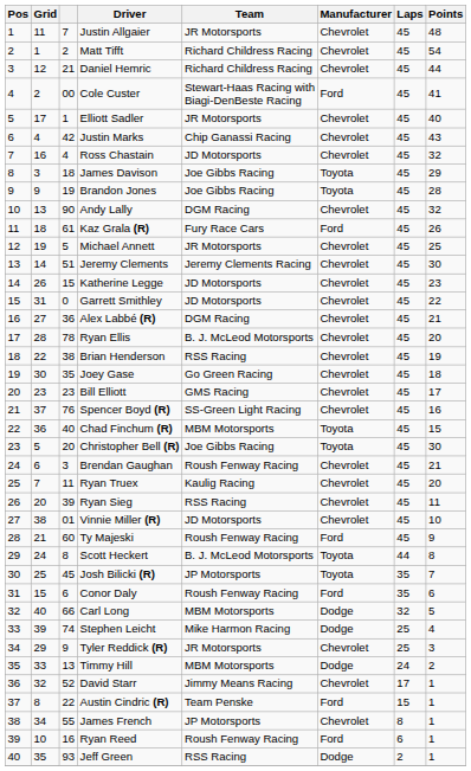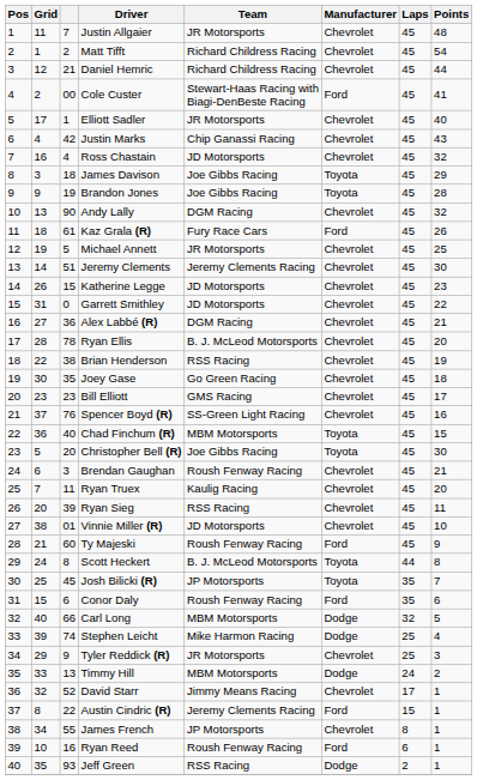 <table class="wikitable" style="font-size:98%">
 <tr>
 <th>Pos</th>
 <th>Grid</th>
 <th></th>
 <th>Driver</th>
 <th>Team</th>
 <th>Manufacturer</th>
 <th>Laps</th>
 <th>Points</th>
 </tr>
 <tr>
 <td>1</td>
 <td>11</td>
 <td>7</td>
 <td>Justin Allgaier</td>
 <td>JR Motorsports</td>
 <td>Chevrolet</td>
 <td>45</td>
 <td>48</td>
 </tr>
 <tr>
 <td>2</td>
 <td>1</td>
 <td>2</td>
 <td>Matt Tifft</td>
 <td>Richard Childress Racing</td>
 <td>Chevrolet</td>
 <td>45</td>
 <td>54</td>
 </tr>
 <tr>
 <td>3</td>
 <td>12</td>
 <td>21</td>
 <td>Daniel Hemric</td>
 <td>Richard Childress Racing</td>
 <td>Chevrolet</td>
 <td>45</td>
 <td>44</td>
 </tr>
 <tr>
 <td>4</td>
 <td>2</td>
 <td>00</td>
 <td>Cole Custer</td>
 <td>Stewart-Haas Racing with <br> Biagi-DenBeste Racing</td>
 <td>Ford</td>
 <td>45</td>
 <td>41</td>
 </tr>
 <tr>
 <td>5</td>
 <td>17</td>
 <td>1</td>
 <td>Elliott Sadler</td>
 <td>JR Motorsports</td>
 <td>Chevrolet</td>
 <td>45</td>
 <td>40</td>
 </tr>
 <tr>
 <td>6</td>
 <td>4</td>
 <td>42</td>
 <td>Justin Marks</td>
 <td>Chip Ganassi Racing</td>
 <td>Chevrolet</td>
 <td>45</td>
 <td>43</td>
 </tr>
 <tr>
 <td>7</td>
 <td>16</td>
 <td>4</td>
 <td>Ross Chastain</td>
 <td>JD Motorsports</td>
 <td>Chevrolet</td>
 <td>45</td>
 <td>32</td>
 </tr>
 <tr>
 <td>8</td>
 <td>3</td>
 <td>18</td>
 <td>James Davison</td>
 <td>Joe Gibbs Racing</td>
 <td>Toyota</td>
 <td>45</td>
 <td>29</td>
 </tr>
 <tr>
 <td>9</td>
 <td>9</td>
 <td>19</td>
 <td>Brandon Jones</td>
 <td>Joe Gibbs Racing</td>
 <td>Toyota</td>
 <td>45</td>
 <td>28</td>
 </tr>
 <tr>
 <td>10</td>
 <td>13</td>
 <td>90</td>
 <td>Andy Lally</td>
 <td>DGM Racing</td>
 <td>Chevrolet</td>
 <td>45</td>
 <td>32</td>
 </tr>
 <tr>
 <td>11</td>
 <td>18</td>
 <td>61</td>
 <td>Kaz Grala <strong>(R)</strong></td>
 <td>Fury Race Cars</td>
 <td>Ford</td>
 <td>45</td>
 <td>26</td>
 </tr>
 <tr>
 <td>12</td>
 <td>19</td>
 <td>5</td>
 <td>Michael Annett</td>
 <td>JR Motorsports</td>
 <td>Chevrolet</td>
 <td>45</td>
 <td>25</td>
 </tr>
 <tr>
 <td>13</td>
 <td>14</td>
 <td>51</td>
 <td>Jeremy Clements</td>
 <td>Jeremy Clements Racing</td>
 <td>Chevrolet</td>
 <td>45</td>
 <td>30</td>
 </tr>
 <tr>
 <td>14</td>
 <td>26</td>
 <td>15</td>
 <td>Katherine Legge</td>
 <td>JD Motorsports</td>
 <td>Chevrolet</td>
 <td>45</td>
 <td>23</td>
 </tr>
 <tr>
 <td>15</td>
 <td>31</td>
 <td>0</td>
 <td>Garrett Smithley</td>
 <td>JD Motorsports</td>
 <td>Chevrolet</td>
 <td>45</td>
 <td>22</td>
 </tr>
 <tr>
 <td>16</td>
 <td>27</td>
 <td>36</td>
 <td>Alex Labbé <strong>(R)</strong></td>
 <td>DGM Racing</td>
 <td>Chevrolet</td>
 <td>45</td>
 <td>21</td>
 </tr>
 <tr>
 <td>17</td>
 <td>28</td>
 <td>78</td>
 <td>Ryan Ellis</td>
 <td>B. J. McLeod Motorsports</td>
 <td>Chevrolet</td>
 <td>45</td>
 <td>20</td>
 </tr>
 <tr>
 <td>18</td>
 <td>22</td>
 <td>38</td>
 <td>Brian Henderson</td>
 <td>RSS Racing</td>
 <td>Chevrolet</td>
 <td>45</td>
 <td>19</td>
 </tr>
 <tr>
 <td>19</td>
 <td>30</td>
 <td>35</td>
 <td>Joey Gase</td>
 <td>Go Green Racing</td>
 <td>Chevrolet</td>
 <td>45</td>
 <td>18</td>
 </tr>
 <tr>
 <td>20</td>
 <td>23</td>
 <td>23</td>
 <td>Bill Elliott</td>
 <td>GMS Racing</td>
 <td>Chevrolet</td>
 <td>45</td>
 <td>17</td>
 </tr>
 <tr>
 <td>21</td>
 <td>37</td>
 <td>76</td>
 <td>Spencer Boyd <strong>(R)</strong></td>
 <td>SS-Green Light Racing</td>
 <td>Chevrolet</td>
 <td>45</td>
 <td>16</td>
 </tr>
 <tr>
 <td>22</td>
 <td>36</td>
 <td>40</td>
 <td>Chad Finchum <strong>(R)</strong></td>
 <td>MBM Motorsports</td>
 <td>Toyota</td>
 <td>45</td>
 <td>15</td>
 </tr>
 <tr>
 <td>23</td>
 <td>5</td>
 <td>20</td>
 <td>Christopher Bell <strong>(R)</strong></td>
 <td>Joe Gibbs Racing</td>
 <td>Toyota</td>
 <td>45</td>
 <td>30</td>
 </tr>
 <tr>
 <td>24</td>
 <td>6</td>
 <td>3</td>
 <td>Brendan Gaughan</td>
 <td>Roush Fenway Racing</td>
 <td>Chevrolet</td>
 <td>45</td>
 <td>21</td>
 </tr>
 <tr>
 <td>25</td>
 <td>7</td>
 <td>11</td>
 <td>Ryan Truex</td>
 <td>Kaulig Racing</td>
 <td>Chevrolet</td>
 <td>45</td>
 <td>20</td>
 </tr>
 <tr>
 <td>26</td>
 <td>20</td>
 <td>39</td>
 <td>Ryan Sieg</td>
 <td>RSS Racing</td>
 <td>Chevrolet</td>
 <td>45</td>
 <td>11</td>
 </tr>
 <tr>
 <td>27</td>
 <td>38</td>
 <td>01</td>
 <td>Vinnie Miller <strong>(R)</strong></td>
 <td>JD Motorsports</td>
 <td>Chevrolet</td>
 <td>45</td>
 <td>10</td>
 </tr>
 <tr>
 <td>28</td>
 <td>21</td>
 <td>60</td>
 <td>Ty Majeski</td>
 <td>Roush Fenway Racing</td>
 <td>Ford</td>
 <td>45</td>
 <td>9</td>
 </tr>
 <tr>
 <td>29</td>
 <td>24</td>
 <td>8</td>
 <td>Scott Heckert</td>
 <td>B. J. McLeod Motorsports</td>
 <td>Toyota</td>
 <td>44</td>
 <td>8</td>
 </tr>
 <tr>
 <td>30</td>
 <td>25</td>
 <td>45</td>
 <td>Josh Bilicki <strong>(R)</strong></td>
 <td>JP Motorsports</td>
 <td>Toyota</td>
 <td>35</td>
 <td>7</td>
 </tr>
 <tr>
 <td>31</td>
 <td>15</td>
 <td>6</td>
 <td>Conor Daly</td>
 <td>Roush Fenway Racing</td>
 <td>Ford</td>
 <td>35</td>
 <td>6</td>
 </tr>
 <tr>
 <td>32</td>
 <td>40</td>
 <td>66</td>
 <td>Carl Long</td>
 <td>MBM Motorsports</td>
 <td>Dodge</td>
 <td>32</td>
 <td>5</td>
 </tr>
 <tr>
 <td>33</td>
 <td>39</td>
 <td>74</td>
 <td>Stephen Leicht</td>
 <td>Mike Harmon Racing</td>
 <td>Dodge</td>
 <td>25</td>
 <td>4</td>
 </tr>
 <tr>
 <td>34</td>
 <td>29</td>
 <td>9</td>
 <td>Tyler Reddick <strong>(R)</strong></td>
 <td>JR Motorsports</td>
 <td>Chevrolet</td>
 <td>25</td>
 <td>3</td>
 </tr>
 <tr>
 <td>35</td>
 <td>33</td>
 <td>13</td>
 <td>Timmy Hill</td>
 <td>MBM Motorsports</td>
 <td>Dodge</td>
 <td>24</td>
 <td>2</td>
 </tr>
 <tr>
 <td>36</td>
 <td>32</td>
 <td>52</td>
 <td>David Starr</td>
 <td>Jimmy Means Racing</td>
 <td>Chevrolet</td>
 <td>17</td>
 <td>1</td>
 </tr>
 <tr>
 <td>37</td>
 <td>8</td>
 <td>22</td>
 <td>Austin Cindric <strong>(R)</strong></td>
-<td>Team Penske</td>
+<td>Jeremy Clements Racing</td>
 <td>Ford</td>
 <td>15</td>
 <td>1</td>
 </tr>
 <tr>
 <td>38</td>
 <td>34</td>
 <td>55</td>
 <td>James French</td>
 <td>JP Motorsports</td>
 <td>Chevrolet</td>
 <td>8</td>
 <td>1</td>
 </tr>
 <tr>
 <td>39</td>
 <td>10</td>
 <td>16</td>
 <td>Ryan Reed</td>
 <td>Roush Fenway Racing</td>
 <td>Ford</td>
 <td>6</td>
 <td>1</td>
 </tr>
 <tr>
 <td>40</td>
 <td>35</td>
 <td>93</td>
 <td>Jeff Green</td>
 <td>RSS Racing</td>
 <td>Dodge</td>
 <td>2</td>
 <td>1</td>
 </tr>
 <tr>
 </tr>
 </table>
